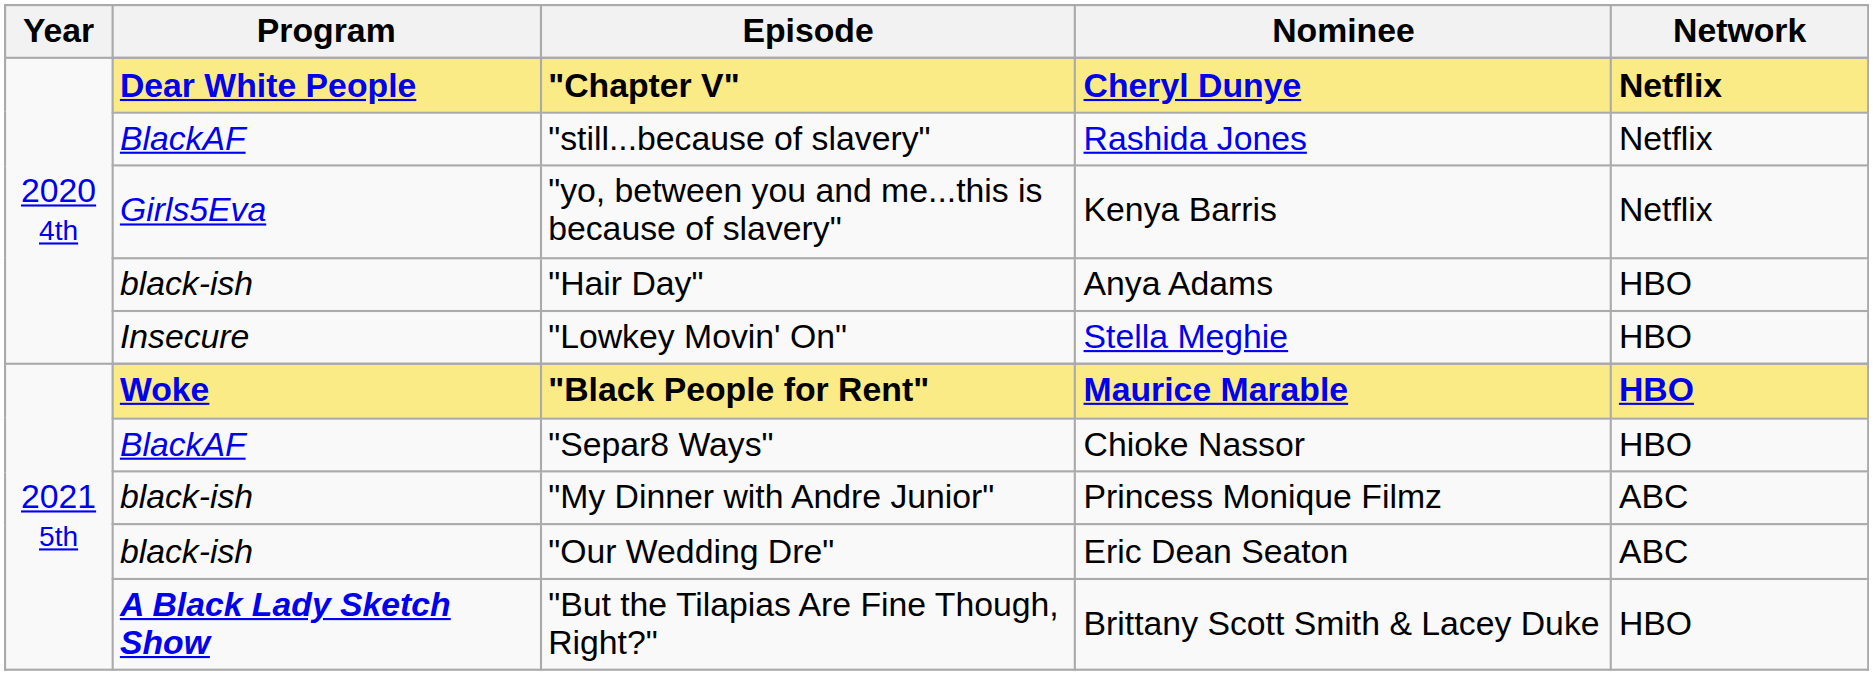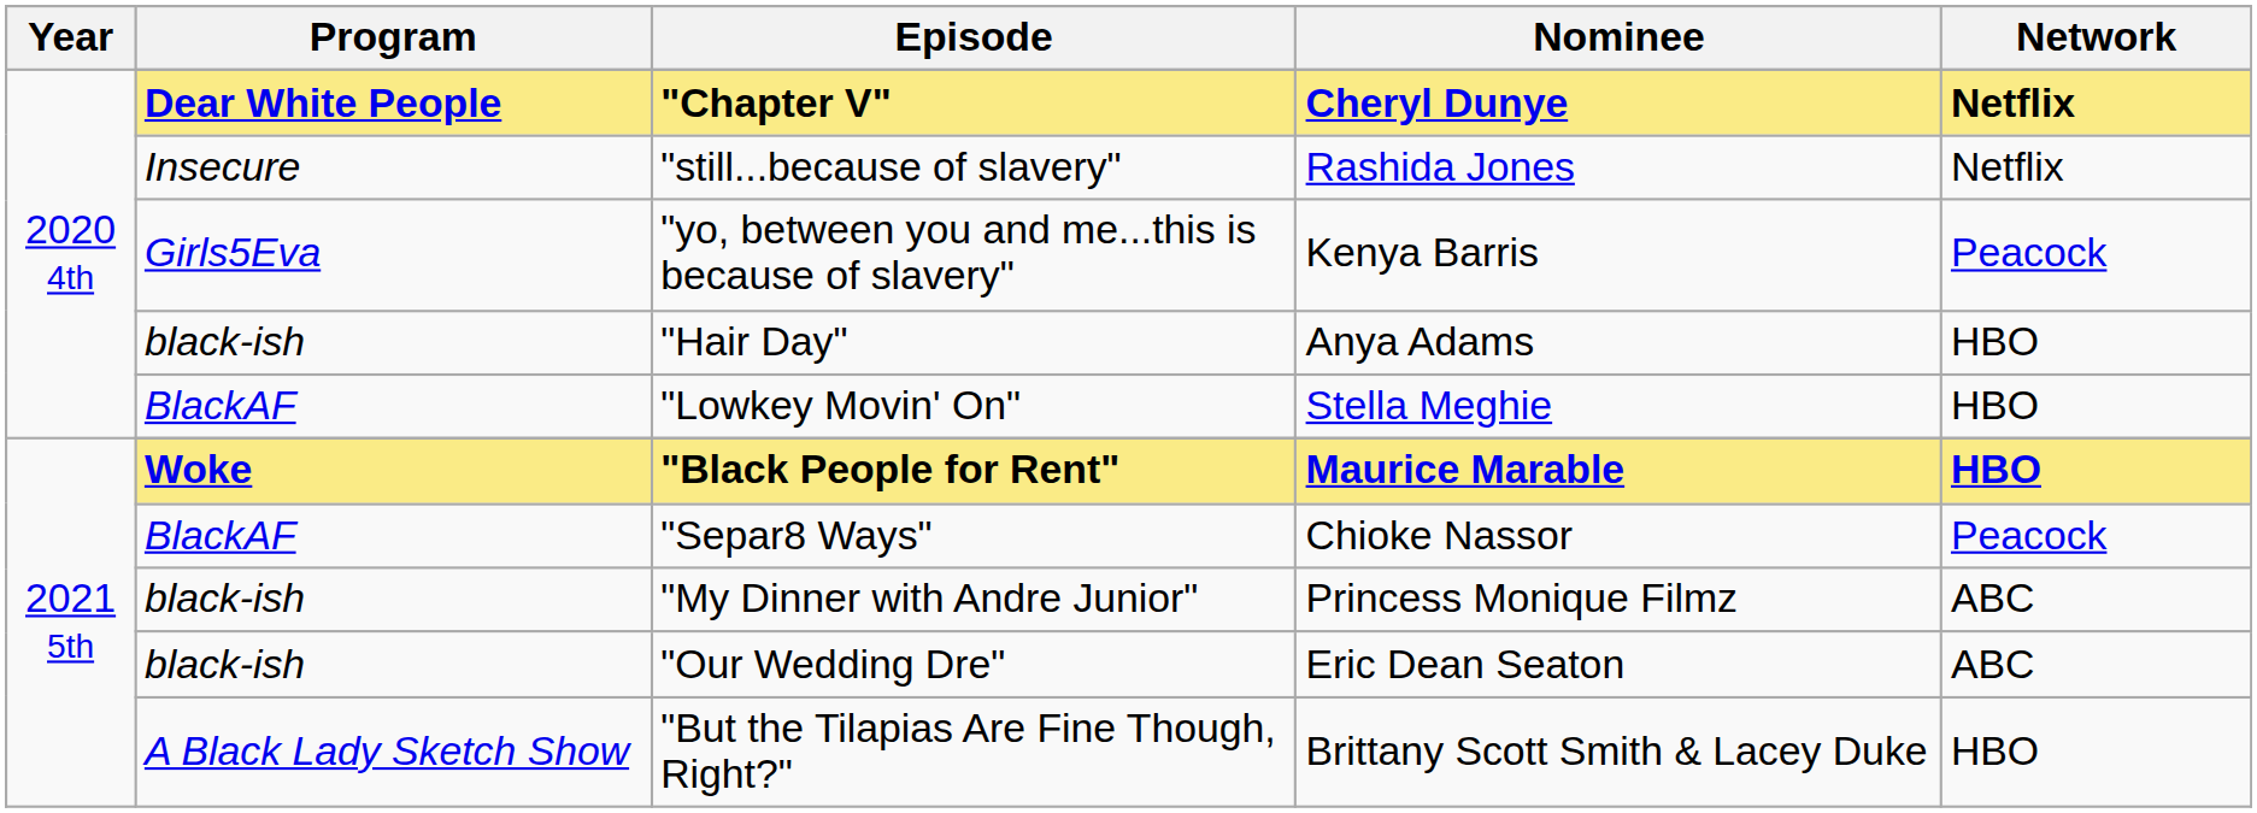 <table class="wikitable" style="width:100%">
 <tr bgcolor="#bebebe">
 <th width="5%">Year</th>
 <th width="20%">Program</th>
 <th width="25%">Episode</th>
 <th width="25%">Nominee</th>
 <th width="12%">Network</th>
 </tr>
 <tr>
 <td rowspan=6 style="text-align:center"><a href='#'>2020</a><br><small><a href='#'>4th</a></small><br></td>
 </tr>
 <tr style="background:#FAEB86">
 <td><strong><a href='#'>Dear White People</a></strong></td>
 <td><strong>"Chapter V"</strong></td>
 <td><strong><a href='#'>Cheryl Dunye</a></strong></td>
 <td><strong>Netflix</strong></td>
 </tr>
 <tr>
-<td><em><a href='#'>BlackAF</a></em></td>
+<td><em>Insecure</em></td>
 <td>"still...because of slavery"</td>
 <td><a href='#'>Rashida Jones</a></td>
 <td>Netflix</td>
 </tr>
 <tr>
 <td><em><a href='#'>Girls5Eva</a></em></td>
 <td>"yo, between you and me...this is because of slavery"</td>
 <td>Kenya Barris</td>
-<td>Netflix</td>
+<td><a href='#'>Peacock</a></td>
 </tr>
 <tr>
 <td><em>black-ish</em></td>
 <td>"Hair Day"</td>
 <td>Anya Adams</td>
 <td>HBO</td>
 </tr>
 <tr>
-<td><em>Insecure</em></td>
+<td><em><a href='#'>BlackAF</a></em></td>
 <td>"Lowkey Movin' On"</td>
 <td><a href='#'>Stella Meghie</a></td>
 <td>HBO</td>
 </tr>
 <tr>
 <td rowspan=6 style="text-align:center"><a href='#'>2021</a><br><small><a href='#'>5th</a></small><br></td>
 </tr>
 <tr style="background:#FAEB86">
 <td><strong><a href='#'>Woke</a></strong></td>
 <td><strong>"Black People for Rent"</strong></td>
 <td><strong><a href='#'>Maurice Marable</a></strong></td>
 <td><strong><a href='#'>HBO</a></strong></td>
 </tr>
 <tr>
 <td><em><a href='#'>BlackAF</a></em></td>
 <td>"Separ8 Ways"</td>
 <td>Chioke Nassor</td>
-<td>HBO</td>
+<td><a href='#'>Peacock</a></td>
 </tr>
 <tr>
 <td><em>black-ish</em></td>
 <td>"My Dinner with Andre Junior"</td>
 <td>Princess Monique Filmz</td>
 <td>ABC</td>
 </tr>
 <tr>
 <td><em>black-ish</em></td>
 <td>"Our Wedding Dre"</td>
 <td>Eric Dean Seaton</td>
 <td>ABC</td>
 </tr>
 <tr>
-<td><strong><em><a href='#'>A Black Lady Sketch Show</a></em></strong></td>
+<td><em><a href='#'>A Black Lady Sketch Show</a></em></td>
 <td>"But the Tilapias Are Fine Though, Right?"</td>
 <td>Brittany Scott Smith & Lacey Duke</td>
 <td>HBO</td>
 </tr>
 </table>
